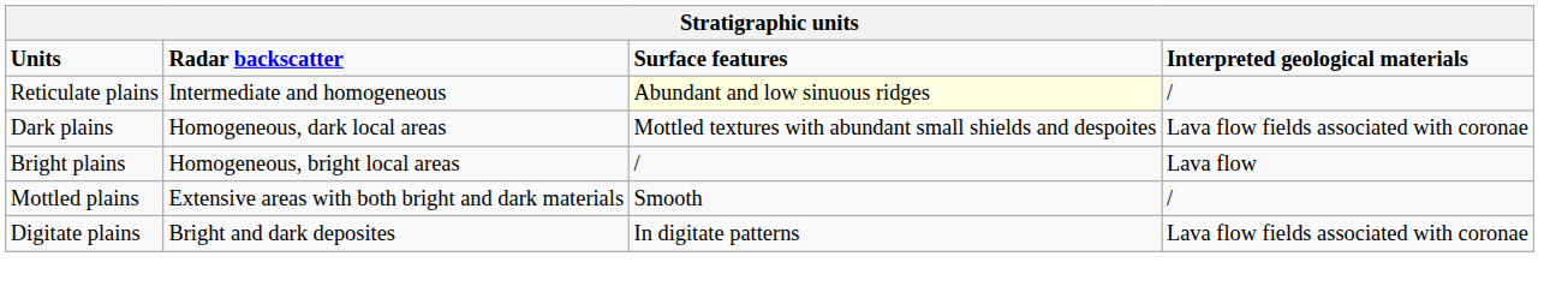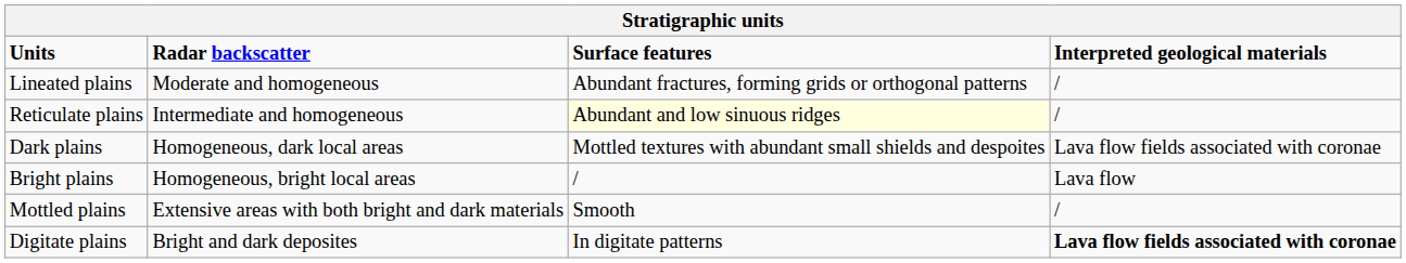 <table class="wikitable">
 <tr>
 <th colspan="4"><strong>Stratigraphic units</strong></th>
 </tr>
 <tr>
 <td><strong>Units</strong></td>
 <td><strong>Radar <a href='#'>backscatter</a></strong></td>
 <td><strong>Surface features</strong></td>
 <td><strong>Interpreted geological materials</strong></td>
+</tr>
+<tr>
+<td>Lineated plains</td>
+<td>Moderate and homogeneous</td>
+<td>Abundant fractures, forming grids or orthogonal patterns</td>
+<td>/</td>
 </tr>
 <tr>
 <td>Reticulate plains</td>
 <td>Intermediate and homogeneous</td>
 <td style="background: lightyellow;">Abundant and low sinuous ridges</td>
 <td>/</td>
 </tr>
 <tr>
 <td>Dark plains</td>
 <td>Homogeneous, dark local areas</td>
 <td>Mottled textures with abundant small shields and despoites</td>
 <td>Lava flow fields associated with coronae</td>
 </tr>
 <tr>
 <td>Bright plains</td>
 <td>Homogeneous, bright local areas</td>
 <td>/</td>
 <td>Lava flow</td>
 </tr>
 <tr>
 <td>Mottled plains</td>
 <td>Extensive areas with both bright and dark materials</td>
 <td>Smooth</td>
 <td>/</td>
 </tr>
 <tr>
 <td>Digitate plains</td>
 <td>Bright and dark deposites</td>
 <td>In digitate patterns</td>
-<td>Lava flow fields associated with coronae</td>
+<td><strong>Lava flow fields associated with coronae</strong></td>
 </tr>
 </table>
